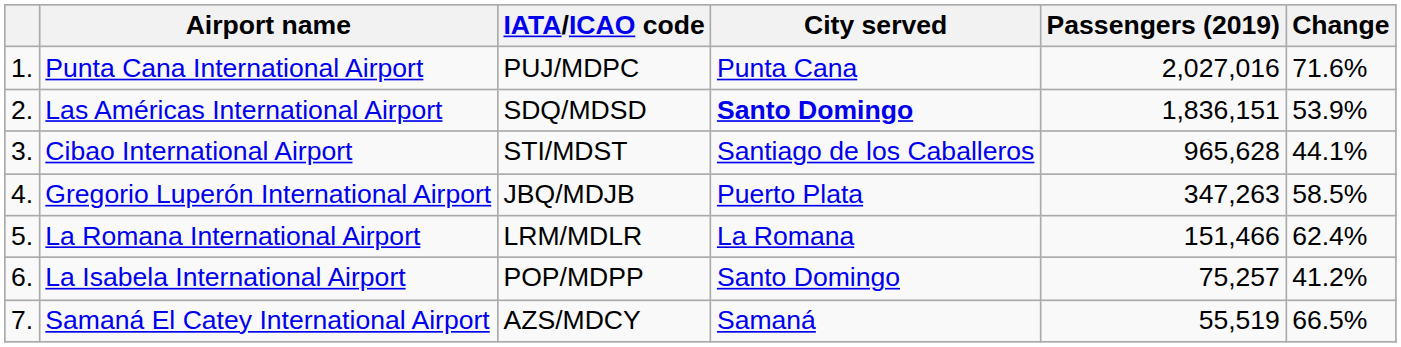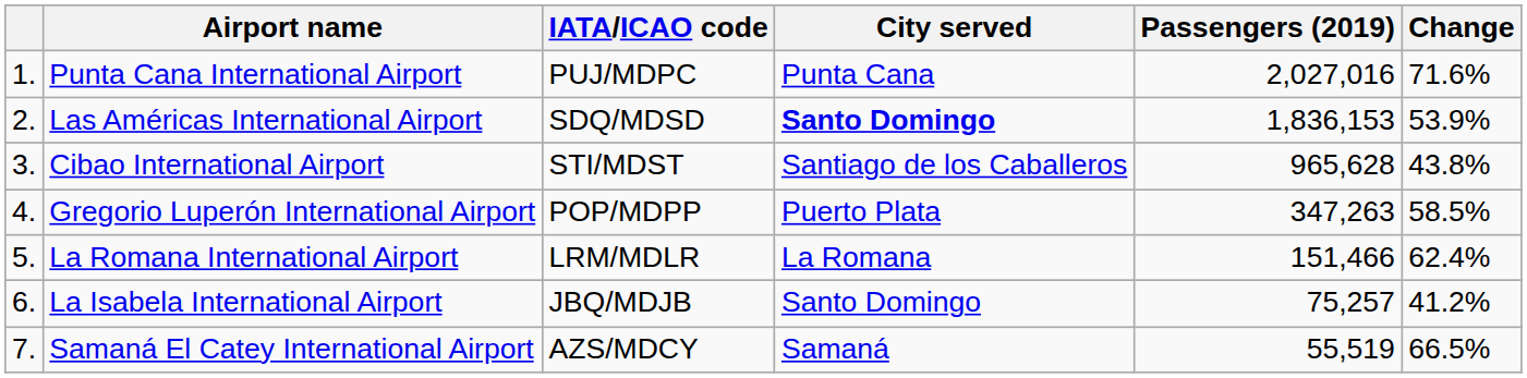 <table class="wikitable sortable">
 <tr>
 <th></th>
 <th>Airport name</th>
 <th><a href='#'>IATA</a>/<a href='#'>ICAO</a> code</th>
 <th>City served</th>
 <th>Passengers (2019)</th>
 <th>Change</th>
 </tr>
 <tr>
 <td>1.</td>
 <td><a href='#'>Punta Cana International Airport</a></td>
 <td>PUJ/MDPC</td>
 <td><a href='#'>Punta Cana</a></td>
 <td align="right">2,027,016</td>
 <td>  71.6%</td>
 </tr>
 <tr>
 <td>2.</td>
 <td><a href='#'>Las Américas International Airport</a></td>
 <td>SDQ/MDSD</td>
 <td><strong><a href='#'>Santo Domingo</a></strong></td>
-<td align="right">1,836,151</td>
+<td align="right">1,836,153</td>
 <td> 53.9%</td>
 </tr>
 <tr>
 <td>3.</td>
 <td><a href='#'>Cibao International Airport</a></td>
 <td>STI/MDST</td>
 <td><a href='#'>Santiago de los Caballeros</a></td>
 <td align="right">965,628</td>
-<td> 44.1%</td>
+<td> 43.8%</td>
 </tr>
 <tr>
 <td>4.</td>
 <td><a href='#'>Gregorio Luperón International Airport</a></td>
-<td>JBQ/MDJB</td>
+<td>POP/MDPP</td>
 <td><a href='#'>Puerto Plata</a></td>
 <td align="right">347,263</td>
 <td>  58.5%</td>
 </tr>
 <tr>
 <td>5.</td>
 <td><a href='#'>La Romana International Airport</a></td>
 <td>LRM/MDLR</td>
 <td><a href='#'>La Romana</a></td>
 <td align="right">151,466</td>
 <td> 62.4%</td>
 </tr>
 <tr>
 <td>6.</td>
 <td><a href='#'>La Isabela International Airport</a></td>
-<td>POP/MDPP</td>
+<td>JBQ/MDJB</td>
 <td><a href='#'>Santo Domingo</a></td>
 <td align="right">75,257</td>
 <td> 41.2%</td>
 </tr>
 <tr>
 <td>7.</td>
 <td><a href='#'>Samaná El Catey International Airport</a></td>
 <td>AZS/MDCY</td>
 <td><a href='#'>Samaná</a></td>
 <td align="right">55,519</td>
 <td> 66.5%</td>
 </tr>
 </table>
